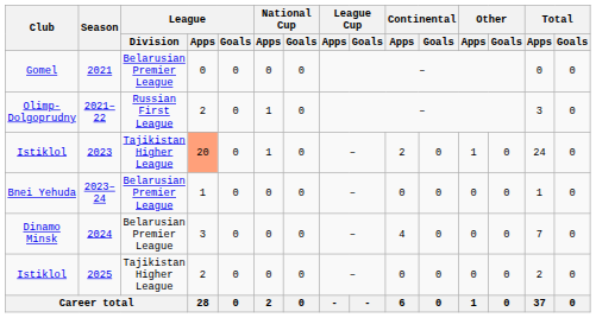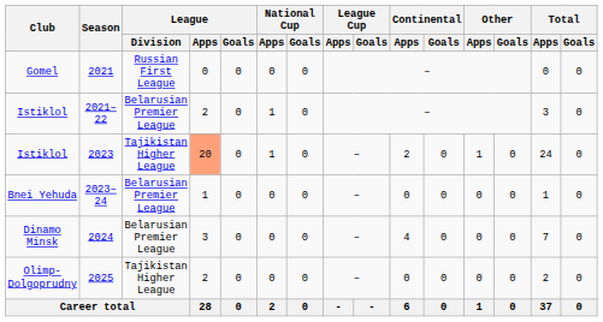 <table class="wikitable" style="text-align: center">
 <tr>
 <th rowspan="2">Club</th>
 <th rowspan="2">Season</th>
 <th colspan="3">League</th>
 <th colspan="2">National Cup</th>
 <th colspan="2">League Cup</th>
 <th colspan="2">Continental</th>
 <th colspan="2">Other</th>
 <th colspan="2">Total</th>
 </tr>
 <tr>
 <th>Division</th>
 <th>Apps</th>
 <th>Goals</th>
 <th>Apps</th>
 <th>Goals</th>
 <th>Apps</th>
 <th>Goals</th>
 <th>Apps</th>
 <th>Goals</th>
 <th>Apps</th>
 <th>Goals</th>
 <th>Apps</th>
 <th>Goals</th>
 </tr>
 <tr>
 <td><a href='#'>Gomel</a></td>
 <td><a href='#'>2021</a></td>
-<td><a href='#'>Belarusian Premier League</a></td>
+<td><a href='#'>Russian First League</a></td>
 <td>0</td>
 <td>0</td>
 <td>0</td>
 <td>0</td>
 <td colspan="6">–</td>
 <td>0</td>
 <td>0</td>
 </tr>
 <tr>
-<td><a href='#'>Olimp-Dolgoprudny</a></td>
+<td><a href='#'>Istiklol</a></td>
 <td><a href='#'>2021–22</a></td>
-<td><a href='#'>Russian First League</a></td>
+<td><a href='#'>Belarusian Premier League</a></td>
 <td>2</td>
 <td>0</td>
 <td>1</td>
 <td>0</td>
 <td colspan="6">–</td>
 <td>3</td>
 <td>0</td>
 </tr>
 <tr>
 <td><a href='#'>Istiklol</a></td>
 <td><a href='#'>2023</a></td>
 <td><a href='#'>Tajikistan Higher League</a></td>
 <td style="background: lightsalmon;">20</td>
 <td>0</td>
 <td>1</td>
 <td>0</td>
 <td colspan="2">–</td>
 <td>2</td>
 <td>0</td>
 <td>1</td>
 <td>0</td>
 <td>24</td>
 <td>0</td>
 </tr>
 <tr>
 <td><a href='#'>Bnei Yehuda</a></td>
 <td><a href='#'>2023–24</a></td>
 <td><a href='#'>Belarusian Premier League</a></td>
 <td>1</td>
 <td>0</td>
 <td>0</td>
 <td>0</td>
 <td colspan="2">–</td>
 <td>0</td>
 <td>0</td>
 <td>0</td>
 <td>0</td>
 <td>1</td>
 <td>0</td>
 </tr>
 <tr>
 <td><a href='#'>Dinamo Minsk</a></td>
 <td><a href='#'>2024</a></td>
 <td>Belarusian Premier League</td>
 <td>3</td>
 <td>0</td>
 <td>0</td>
 <td>0</td>
 <td colspan="2">–</td>
 <td>4</td>
 <td>0</td>
 <td>0</td>
 <td>0</td>
 <td>7</td>
 <td>0</td>
 </tr>
 <tr>
-<td><a href='#'>Istiklol</a></td>
+<td><a href='#'>Olimp-Dolgoprudny</a></td>
 <td><a href='#'>2025</a></td>
 <td>Tajikistan Higher League</td>
 <td>2</td>
 <td>0</td>
 <td>0</td>
 <td>0</td>
 <td colspan="2">–</td>
 <td>0</td>
 <td>0</td>
 <td>0</td>
 <td>0</td>
 <td>2</td>
 <td>0</td>
 </tr>
 <tr>
 <th colspan="3">Career total</th>
 <th>28</th>
 <th>0</th>
 <th>2</th>
 <th>0</th>
 <th>-</th>
 <th>-</th>
 <th>6</th>
 <th>0</th>
 <th>1</th>
 <th>0</th>
 <th>37</th>
 <th>0</th>
 </tr>
 </table>
